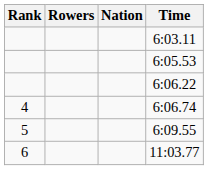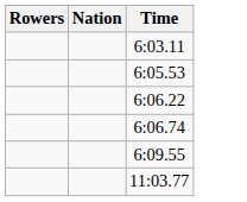 <table class="wikitable sortable" style="text-align:center">
 <tr>
-<th>Rank</th>
 <th>Rowers</th>
 <th>Nation</th>
 <th>Time</th>
 </tr>
 <tr>
-<td></td>
 <td align=left data-sort-value="Brudel, Ralf"></td>
 <td align=left></td>
 <td>6:03.11</td>
 </tr>
 <tr>
-<td></td>
 <td align=left data-sort-value="Bohrer, Thomas"></td>
 <td align=left></td>
 <td>6:05.53</td>
 </tr>
 <tr>
-<td></td>
 <td align=left data-sort-value="Grabow, Guido"></td>
 <td align=left></td>
 <td>6:06.22</td>
 </tr>
 <tr>
-<td>4</td>
 <td align=left data-sort-value="Berrisford, Simon"></td>
 <td align=left></td>
 <td>6:06.74</td>
 </tr>
 <tr>
-<td>5</td>
 <td align=left data-sort-value="Caropreso, Sergio"></td>
 <td align=left></td>
 <td>6:09.55</td>
 </tr>
 <tr>
-<td>6</td>
 <td align=left data-sort-value="Pimenov, Nikolay"></td>
 <td align=left></td>
 <td>11:03.77</td>
 </tr>
 </table>
